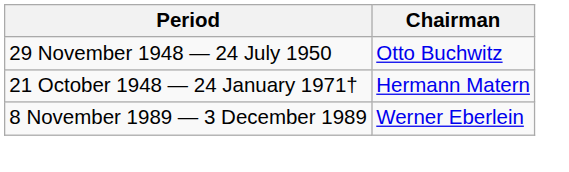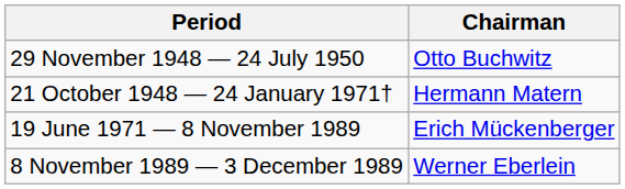 <table class="wikitable">
 <tr>
 <th>Period</th>
 <th>Chairman</th>
 </tr>
 <tr>
 <td>29 November 1948 — 24 July 1950</td>
 <td><a href='#'>Otto Buchwitz</a></td>
 </tr>
 <tr>
 <td>21 October 1948 — 24 January 1971†</td>
 <td><a href='#'>Hermann Matern</a></td>
 </tr>
 <tr>
+<td>19 June 1971 — 8 November 1989</td>
+<td><a href='#'>Erich Mückenberger</a></td>
+</tr>
+<tr>
 <td>8 November 1989 — 3 December 1989</td>
 <td><a href='#'>Werner Eberlein</a></td>
 </tr>
 </table>
